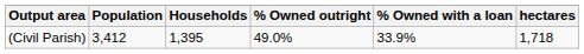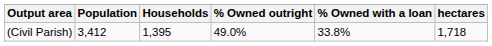 <table class="wikitable">
 <tr>
 </tr>
 <tr>
 <th>Output area</th>
 <th>Population</th>
 <th>Households</th>
 <th>% Owned outright</th>
 <th>% Owned with a loan</th>
 <th>hectares</th>
 </tr>
 <tr>
 <td>(Civil Parish)</td>
 <td>3,412</td>
 <td>1,395</td>
 <td>49.0%</td>
-<td>33.9%</td>
+<td>33.8%</td>
 <td>1,718</td>
 </tr>
 </table>
